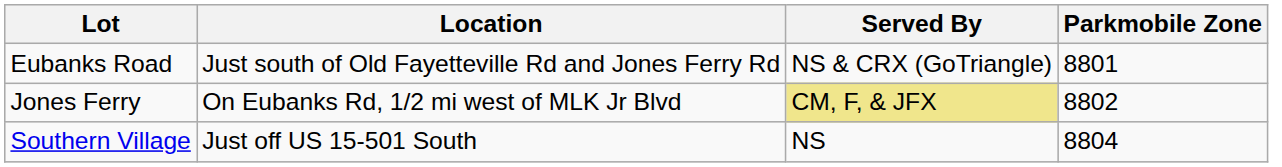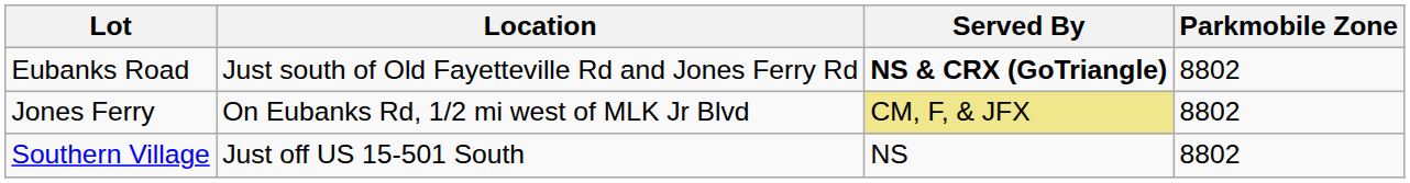 <table class="wikitable">
 <tr>
 <th>Lot</th>
 <th>Location</th>
 <th>Served By</th>
 <th>Parkmobile Zone</th>
 </tr>
 <tr>
 <td>Eubanks Road</td>
 <td>Just south of Old Fayetteville Rd and Jones Ferry Rd</td>
-<td>NS & CRX (GoTriangle)</td>
-<td>8801</td>
+<td><strong>NS & CRX (GoTriangle)</strong></td>
+<td>8802</td>
 </tr>
 <tr>
 <td>Jones Ferry</td>
 <td>On Eubanks Rd, 1/2 mi west of MLK Jr Blvd</td>
 <td style="background: khaki;">CM, F, & JFX</td>
 <td>8802</td>
 </tr>
 <tr>
 <td><a href='#'>Southern Village</a></td>
 <td>Just off US 15-501 South</td>
 <td>NS</td>
-<td>8804</td>
+<td>8802</td>
 </tr>
 </table>
